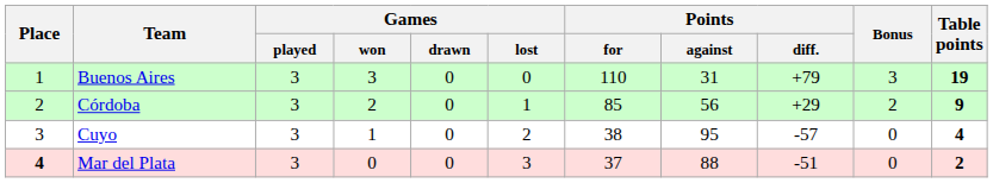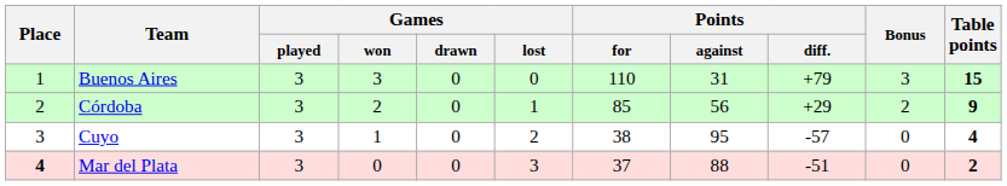 <table class="wikitable">
 <tr>
 <th rowspan=2 width="7%">Place</th>
 <th rowspan=2 width="19%">Team</th>
 <th colspan=4 width="30%">Games</th>
 <th colspan=3 width="26%">Points</th>
 <th rowspan=2 width="8%"><small> Bonus </small></th>
 <th rowspan=2 width="10%">Table<br>points</th>
 </tr>
 <tr>
 <th width="8%"><small>played </small></th>
 <th width="8%"><small>won </small></th>
 <th width="8%"><small>drawn </small></th>
 <th width="8%"><small>lost </small></th>
 <th width="10%"><small>for </small></th>
 <th width="10%"><small>against </small></th>
 <th width="10%"><small>diff.</small></th>
 </tr>
 <tr align=center style="background: #ccffcc;">
 <td>1</td>
 <td align=left><a href='#'>Buenos Aires</a></td>
 <td>3</td>
 <td>3</td>
 <td>0</td>
 <td>0</td>
 <td>110</td>
 <td>31</td>
 <td>+79</td>
 <td>3</td>
-<td><strong>19</strong></td>
+<td><strong>15</strong></td>
 </tr>
 <tr align=center style="background: #ccffcc;">
 <td>2</td>
 <td align=left><a href='#'>Córdoba</a></td>
 <td>3</td>
 <td>2</td>
 <td>0</td>
 <td>1</td>
 <td>85</td>
 <td>56</td>
 <td>+29</td>
 <td>2</td>
 <td><strong>9</strong></td>
 </tr>
 <tr align=center style="background: #ffffff;">
 <td>3</td>
 <td align=left><a href='#'>Cuyo</a></td>
 <td>3</td>
 <td>1</td>
 <td>0</td>
 <td>2</td>
 <td>38</td>
 <td>95</td>
 <td>-57</td>
 <td>0</td>
 <td><strong>4</strong></td>
 </tr>
 <tr align=center style="background: #ffdddd;">
 <td><strong>4</strong></td>
 <td align=left><a href='#'>Mar del Plata</a></td>
 <td>3</td>
 <td>0</td>
 <td>0</td>
 <td>3</td>
 <td>37</td>
 <td>88</td>
 <td>-51</td>
 <td>0</td>
 <td><strong>2</strong></td>
 </tr>
 </table>
